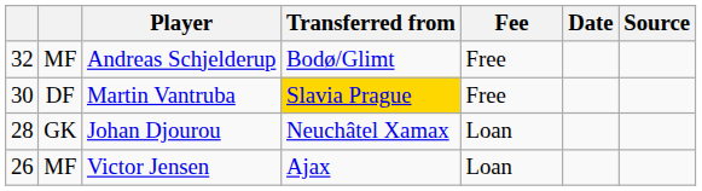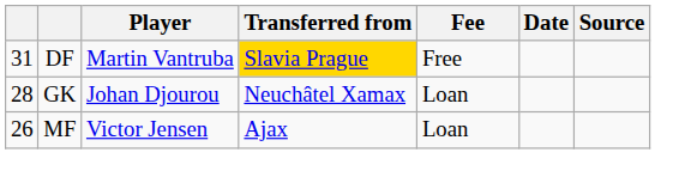 <table class="wikitable plainrowheaders sortable">
 <tr>
 <th></th>
 <th></th>
 <th scope=col>Player</th>
 <th>Transferred from</th>
 <th !scope=col; style="width: 65px;">Fee</th>
 <th scope=col>Date</th>
 <th scope=col>Source</th>
 </tr>
 <tr>
-<td align=center>32</td>
-<td align=center>MF</td>
-<td> <a href='#'>Andreas Schjelderup</a></td>
-<td> <a href='#'>Bodø/Glimt</a></td>
-<td>Free</td>
-<td></td>
-<td></td>
-</tr>
-<tr>
-<td align=center>30</td>
+<td align=center>31</td>
 <td align=center>DF</td>
 <td> <a href='#'>Martin Vantruba</a></td>
 <td style="background: gold;"> <a href='#'>Slavia Prague</a></td>
 <td>Free</td>
 <td></td>
 <td></td>
 </tr>
 <tr>
 <td align=center>28</td>
 <td align=center>GK</td>
 <td> <a href='#'>Johan Djourou</a></td>
 <td> <a href='#'>Neuchâtel Xamax</a></td>
 <td>Loan</td>
 <td></td>
 <td></td>
 </tr>
 <tr>
 <td align=center>26</td>
 <td align=center>MF</td>
 <td> <a href='#'>Victor Jensen</a></td>
 <td> <a href='#'>Ajax</a></td>
 <td>Loan</td>
 <td></td>
 <td></td>
 </tr>
 </table>
